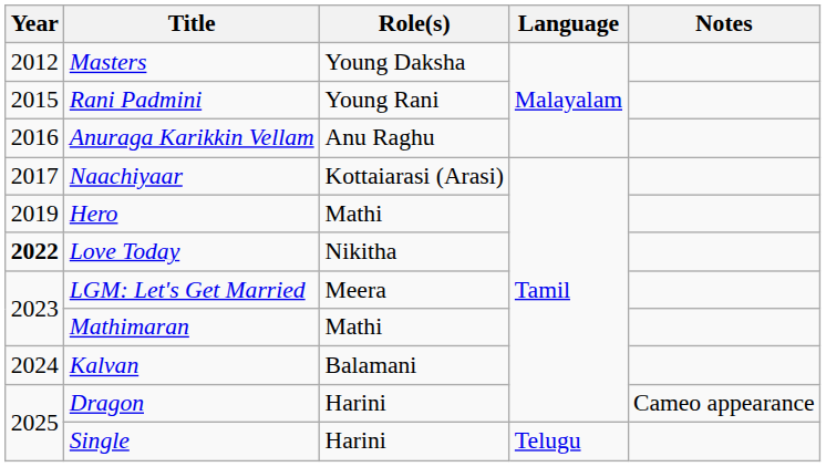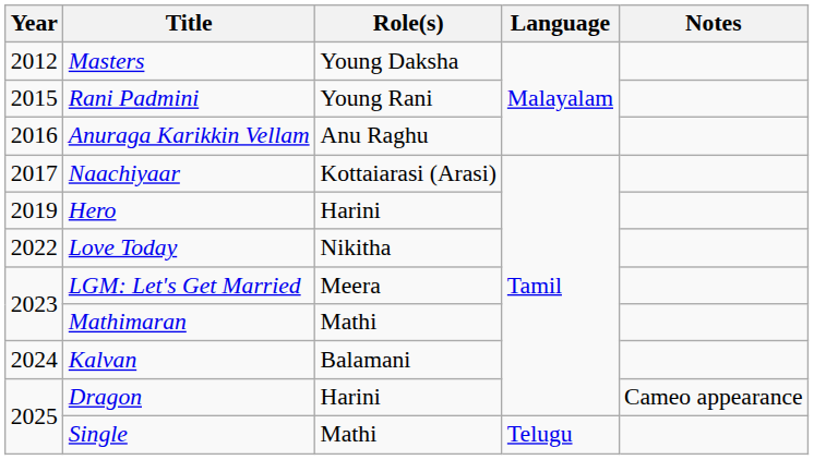 <table class="wikitable sortable">
 <tr>
 <th scope="col">Year</th>
 <th scope="col">Title</th>
 <th scope="col">Role(s)</th>
 <th scope="col">Language</th>
 <th class="unsortable" scope="col">Notes</th>
 </tr>
 <tr>
 <td>2012</td>
 <td><em><a href='#'>Masters</a></em></td>
 <td>Young Daksha</td>
 <td rowspan="3"><a href='#'>Malayalam</a></td>
 <td></td>
 </tr>
 <tr>
 <td>2015</td>
 <td><em><a href='#'>Rani Padmini</a></em></td>
 <td>Young Rani</td>
 <td></td>
 </tr>
 <tr>
 <td>2016</td>
 <td><em><a href='#'>Anuraga Karikkin Vellam</a></em></td>
 <td>Anu Raghu</td>
 <td></td>
 </tr>
 <tr>
 <td>2017</td>
 <td><em><a href='#'>Naachiyaar</a></em></td>
 <td>Kottaiarasi (Arasi)</td>
 <td rowspan="7"><a href='#'>Tamil</a></td>
 <td></td>
 </tr>
 <tr>
 <td>2019</td>
 <td><em><a href='#'>Hero</a></em></td>
-<td>Mathi</td>
+<td>Harini</td>
 <td></td>
 </tr>
 <tr>
-<td><strong>2022</strong></td>
+<td>2022</td>
 <td><em><a href='#'>Love Today</a></em></td>
 <td>Nikitha</td>
 <td></td>
 </tr>
 <tr>
 <td rowspan="2">2023</td>
 <td><em><a href='#'>LGM: Let's Get Married</a></em></td>
 <td>Meera</td>
 <td></td>
 </tr>
 <tr>
 <td><em><a href='#'>Mathimaran</a></em></td>
 <td>Mathi</td>
 <td></td>
 </tr>
 <tr>
 <td>2024</td>
 <td><em><a href='#'>Kalvan</a></em></td>
 <td>Balamani</td>
 <td></td>
 </tr>
 <tr>
 <td rowspan="2">2025</td>
 <td><em><a href='#'>Dragon</a></em></td>
 <td>Harini</td>
 <td>Cameo appearance</td>
 </tr>
 <tr>
 <td><em><a href='#'>Single</a></em></td>
-<td>Harini</td>
+<td>Mathi</td>
 <td><a href='#'>Telugu</a></td>
 <td></td>
 </tr>
 </table>
